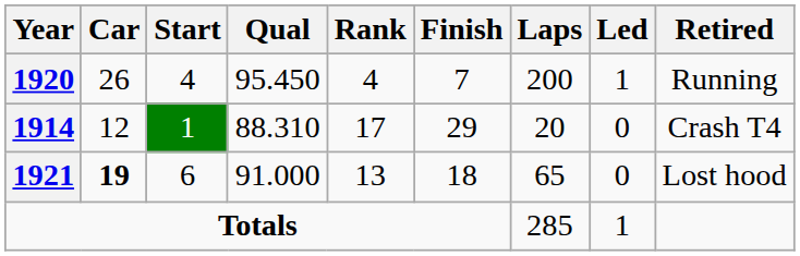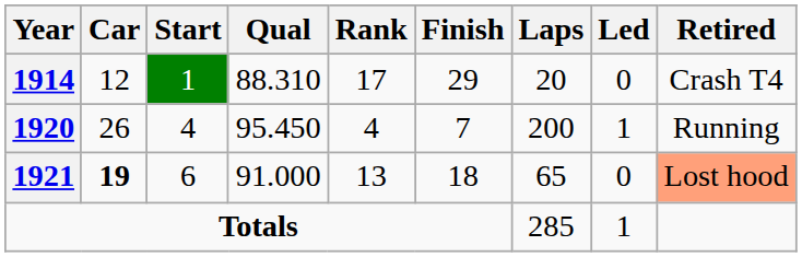 <table class="wikitable" style="text-align:center">
 <tr>
 <th>Year</th>
 <th>Car</th>
 <th>Start</th>
 <th>Qual</th>
 <th>Rank</th>
 <th>Finish</th>
 <th>Laps</th>
 <th>Led</th>
 <th>Retired</th>
 </tr>
 <tr>
+<th><a href='#'>1914</a></th>
+<td>12</td>
+<td style="background:green;color:white">1</td>
+<td>88.310</td>
+<td>17</td>
+<td>29</td>
+<td>20</td>
+<td>0</td>
+<td>Crash T4</td>
+</tr>
+<tr>
 <th><a href='#'>1920</a></th>
 <td>26</td>
 <td>4</td>
 <td>95.450</td>
 <td>4</td>
 <td>7</td>
 <td>200</td>
 <td>1</td>
 <td>Running</td>
 </tr>
 <tr>
-<th><a href='#'>1914</a></th>
-<td>12</td>
-<td style="background:green;color:white">1</td>
-<td>88.310</td>
-<td>17</td>
-<td>29</td>
-<td>20</td>
-<td>0</td>
-<td>Crash T4</td>
-</tr>
-<tr>
 <th><a href='#'>1921</a></th>
 <td><strong>19</strong></td>
 <td>6</td>
 <td>91.000</td>
 <td>13</td>
 <td>18</td>
 <td>65</td>
 <td>0</td>
-<td>Lost hood</td>
+<td style="background: lightsalmon;">Lost hood</td>
 </tr>
 <tr>
 <td colspan=6><strong>Totals</strong></td>
 <td>285</td>
 <td>1</td>
 <td></td>
 </tr>
 </table>
